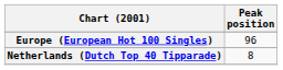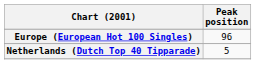 <table class="wikitable sortable plainrowheaders" style="text-align:center">
 <tr>
 <th scope="col">Chart (2001)</th>
 <th scope="col">Peak<br>position</th>
 </tr>
 <tr>
 </tr>
 <tr>
 </tr>
 <tr>
 </tr>
 <tr>
 <th scope="row">Europe (<a href='#'>European Hot 100 Singles</a>)</th>
 <td>96</td>
 </tr>
 <tr>
 </tr>
 <tr>
 <th scope="row">Netherlands (<a href='#'>Dutch Top 40 Tipparade</a>)</th>
-<td>8</td>
+<td>5</td>
 </tr>
 <tr>
 </tr>
 <tr>
 </tr>
 <tr>
 </tr>
 <tr>
 </tr>
 <tr>
 </tr>
 <tr>
 </tr>
 <tr>
 </tr>
 <tr>
 </tr>
 <tr>
 </tr>
 <tr>
 </tr>
 </table>
